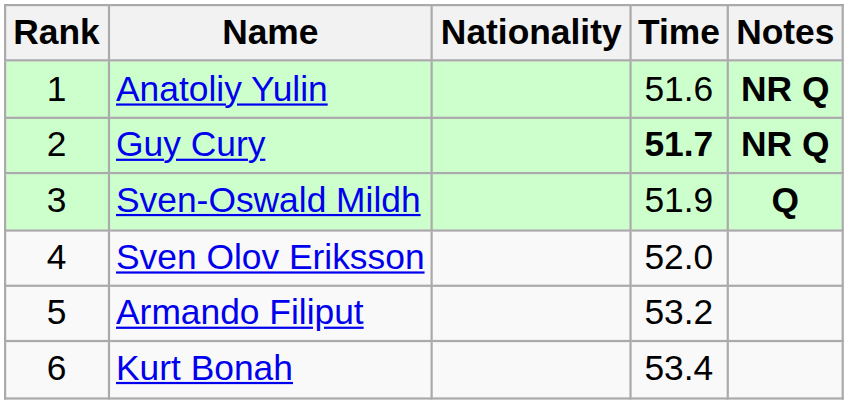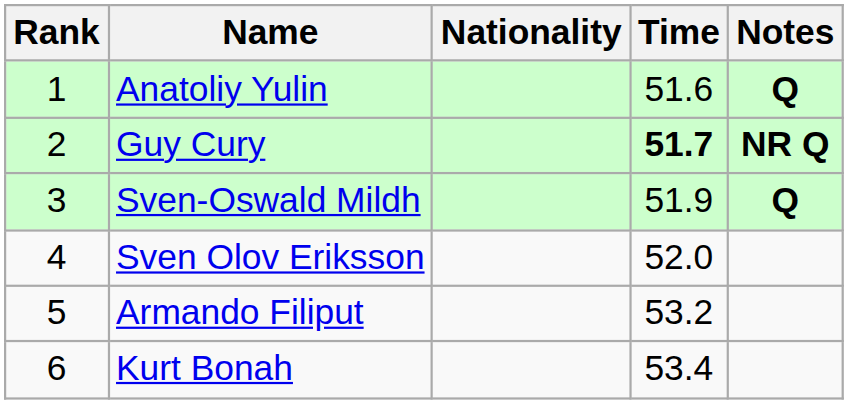 <table class="wikitable sortable" style="text-align:center">
 <tr>
 <th>Rank</th>
 <th>Name</th>
 <th>Nationality</th>
 <th>Time</th>
 <th>Notes</th>
 </tr>
 <tr bgcolor=ccffcc>
 <td>1</td>
 <td align=left><a href='#'>Anatoliy Yulin</a></td>
 <td align=left></td>
 <td>51.6</td>
-<td><strong>NR Q</strong></td>
+<td><strong>Q</strong></td>
 </tr>
 <tr bgcolor=ccffcc>
 <td>2</td>
 <td align=left><a href='#'>Guy Cury</a></td>
 <td align=left></td>
 <td><strong>51.7</strong></td>
 <td><strong>NR Q</strong></td>
 </tr>
 <tr bgcolor=ccffcc>
 <td>3</td>
 <td align=left><a href='#'>Sven-Oswald Mildh</a></td>
 <td align=left></td>
 <td>51.9</td>
 <td><strong>Q</strong></td>
 </tr>
 <tr>
 <td>4</td>
 <td align=left><a href='#'>Sven Olov Eriksson</a></td>
 <td align=left></td>
 <td>52.0</td>
 <td></td>
 </tr>
 <tr>
 <td>5</td>
 <td align=left><a href='#'>Armando Filiput</a></td>
 <td align=left></td>
 <td>53.2</td>
 <td></td>
 </tr>
 <tr>
 <td>6</td>
 <td align=left><a href='#'>Kurt Bonah</a></td>
 <td align=left></td>
 <td>53.4</td>
 <td></td>
 </tr>
 </table>
